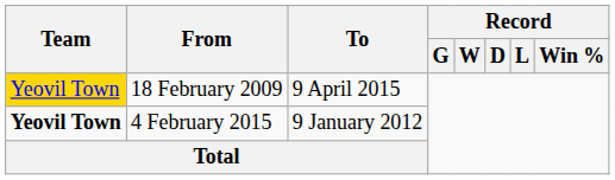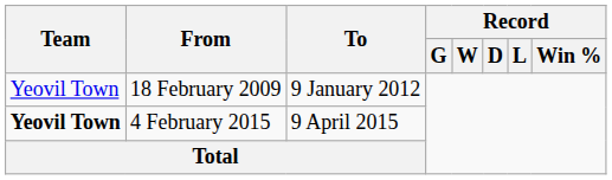 <table class="wikitable" style="text-align: center;">
 <tr>
 <th rowspan="2">Team</th>
 <th rowspan="2">From</th>
 <th rowspan="2">To</th>
 <th colspan="5">Record</th>
 </tr>
 <tr>
 <th>G</th>
 <th>W</th>
 <th>D</th>
 <th>L</th>
 <th>Win %</th>
 </tr>
 <tr>
-<td align=left style="background: gold;"><a href='#'>Yeovil Town</a></td>
+<td align=left><a href='#'>Yeovil Town</a></td>
 <td align=left>18 February 2009</td>
-<td align=left>9 April 2015<br></td>
+<td align=left>9 January 2012<br></td>
 </tr>
 <tr>
 <td align=left><strong>Yeovil Town</strong></td>
 <td align=left>4 February 2015</td>
-<td align=left>9 January 2012<br></td>
+<td align=left>9 April 2015<br></td>
 </tr>
 <tr>
 <th colspan="3">Total<br></th>
 </tr>
 </table>
